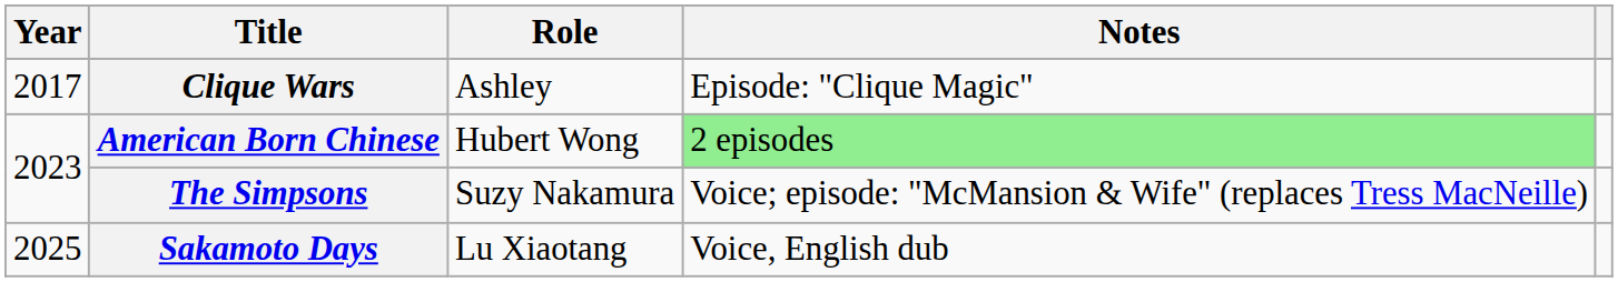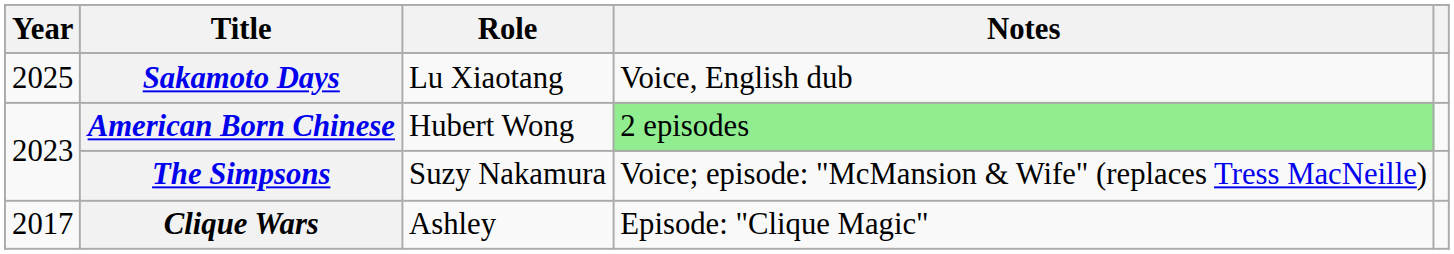 <table class="wikitable plainrowheaders sortable">
 <tr>
 <th scope="col">Year</th>
 <th scope="col">Title</th>
 <th scope="col">Role</th>
 <th scope="col">Notes</th>
 <th class="unsortable"></th>
 </tr>
 <tr>
-<td>2017</td>
-<th scope="row"><em>Clique Wars</em></th>
-<td>Ashley</td>
-<td>Episode: "Clique Magic"</td>
+<td>2025</td>
+<th scope="row"><em><a href='#'>Sakamoto Days</a></em></th>
+<td>Lu Xiaotang</td>
+<td>Voice, English dub</td>
 <td></td>
 </tr>
 <tr>
 <td rowspan="2">2023</td>
 <th scope="row"><em><a href='#'>American Born Chinese</a></em></th>
 <td>Hubert Wong</td>
 <td style="background: lightgreen;">2 episodes</td>
 <td></td>
 </tr>
 <tr>
 <th scope="row"><em><a href='#'>The Simpsons</a></em></th>
 <td>Suzy Nakamura</td>
 <td>Voice; episode: "McMansion & Wife" (replaces <a href='#'>Tress MacNeille</a>)</td>
 <td></td>
 </tr>
 <tr>
-<td>2025</td>
-<th scope="row"><em><a href='#'>Sakamoto Days</a></em></th>
-<td>Lu Xiaotang</td>
-<td>Voice, English dub</td>
+<td>2017</td>
+<th scope="row"><em>Clique Wars</em></th>
+<td>Ashley</td>
+<td>Episode: "Clique Magic"</td>
 <td></td>
 </tr>
 </table>
